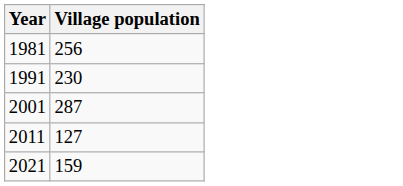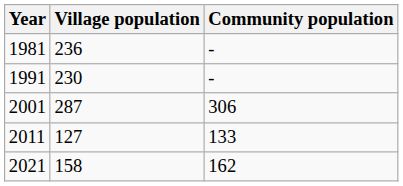 <table class="wikitable">
 <tr>
 <th>Year</th>
 <th>Village population</th>
+<th>Community population</th>
 </tr>
 <tr>
 <td>1981</td>
-<td>256</td>
+<td>236</td>
+<td>-</td>
 </tr>
 <tr>
 <td>1991</td>
 <td>230</td>
+<td>-</td>
 </tr>
 <tr>
 <td>2001</td>
 <td>287</td>
+<td>306</td>
 </tr>
 <tr>
 <td>2011</td>
 <td>127</td>
+<td>133</td>
 </tr>
 <tr>
 <td>2021</td>
-<td>159</td>
+<td>158</td>
+<td>162</td>
 </tr>
 </table>
